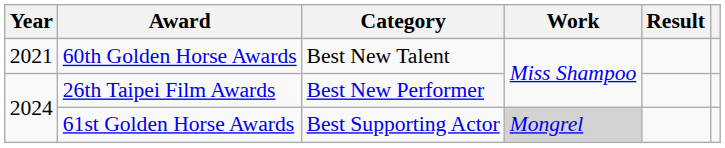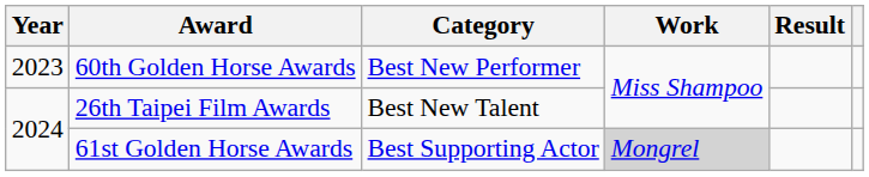 <table class="wikitable plainrowheaders">
 <tr>
 <th>Year</th>
 <th>Award</th>
 <th>Category</th>
 <th>Work</th>
 <th>Result</th>
 <th></th>
 </tr>
 <tr>
-<td>2021</td>
+<td>2023</td>
 <td><a href='#'>60th Golden Horse Awards</a></td>
-<td>Best New Talent</td>
+<td><a href='#'>Best New Performer</a></td>
 <td rowspan="2"><em><a href='#'>Miss Shampoo</a></em></td>
 <td></td>
 <td></td>
 </tr>
 <tr>
 <td rowspan="2">2024</td>
 <td><a href='#'>26th Taipei Film Awards</a></td>
-<td><a href='#'>Best New Performer</a></td>
+<td>Best New Talent</td>
 <td></td>
 <td></td>
 </tr>
 <tr>
 <td><a href='#'>61st Golden Horse Awards</a></td>
 <td><a href='#'>Best Supporting Actor</a></td>
 <td style="background: lightgrey;"><em><a href='#'>Mongrel</a></em></td>
 <td></td>
 <td></td>
 </tr>
 </table>
